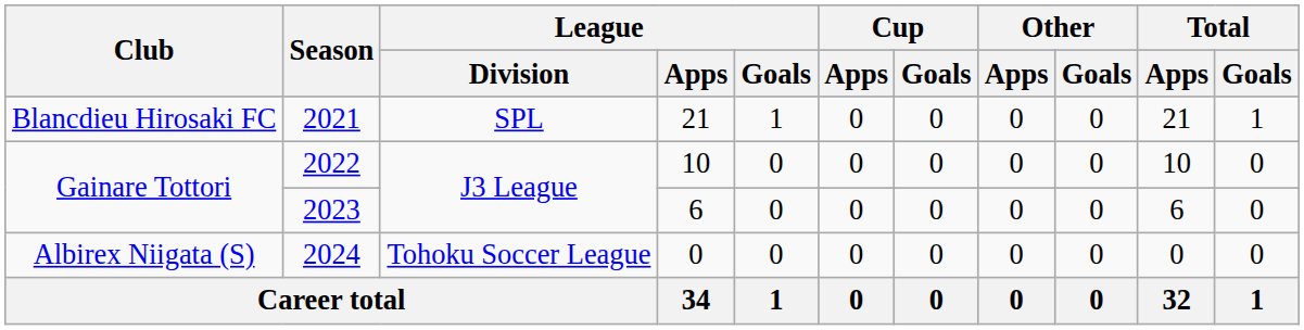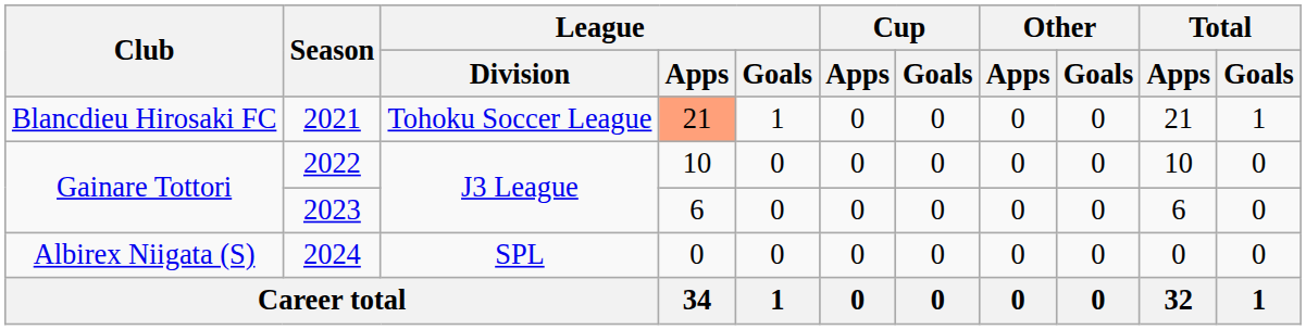 <table class="wikitable" style="text-align: center">
 <tr>
 <th rowspan="2">Club</th>
 <th rowspan="2">Season</th>
 <th colspan="3">League</th>
 <th colspan="2">Cup</th>
 <th colspan="2">Other</th>
 <th colspan="2">Total</th>
 </tr>
 <tr>
 <th>Division</th>
 <th>Apps</th>
 <th>Goals</th>
 <th>Apps</th>
 <th>Goals</th>
 <th>Apps</th>
 <th>Goals</th>
 <th>Apps</th>
 <th>Goals</th>
 </tr>
 <tr>
 <td rowspan="1"><a href='#'>Blancdieu Hirosaki FC</a></td>
 <td><a href='#'>2021</a></td>
-<td><a href='#'>SPL</a></td>
-<td>21</td>
+<td rowspan="1"><a href='#'>Tohoku Soccer League</a></td>
+<td style="background: lightsalmon;">21</td>
 <td>1</td>
 <td>0</td>
 <td>0</td>
 <td>0</td>
 <td>0</td>
 <td>21</td>
 <td>1</td>
 </tr>
 <tr>
 <td rowspan="2"><a href='#'>Gainare Tottori</a></td>
 <td><a href='#'>2022</a></td>
 <td rowspan="2"><a href='#'>J3 League</a></td>
 <td>10</td>
 <td>0</td>
 <td>0</td>
 <td>0</td>
 <td>0</td>
 <td>0</td>
 <td>10</td>
 <td>0</td>
 </tr>
 <tr>
 <td><a href='#'>2023</a></td>
 <td>6</td>
 <td>0</td>
 <td>0</td>
 <td>0</td>
 <td>0</td>
 <td>0</td>
 <td>6</td>
 <td>0</td>
 </tr>
 <tr>
 <td><a href='#'>Albirex Niigata (S)</a></td>
 <td><a href='#'>2024</a></td>
-<td rowspan="1"><a href='#'>Tohoku Soccer League</a></td>
+<td><a href='#'>SPL</a></td>
 <td>0</td>
 <td>0</td>
 <td>0</td>
 <td>0</td>
 <td>0</td>
 <td>0</td>
 <td>0</td>
 <td>0</td>
 </tr>
 <tr>
 <th colspan="3">Career total</th>
 <th>34</th>
 <th>1</th>
 <th>0</th>
 <th>0</th>
 <th>0</th>
 <th>0</th>
 <th>32</th>
 <th>1</th>
 </tr>
 </table>
